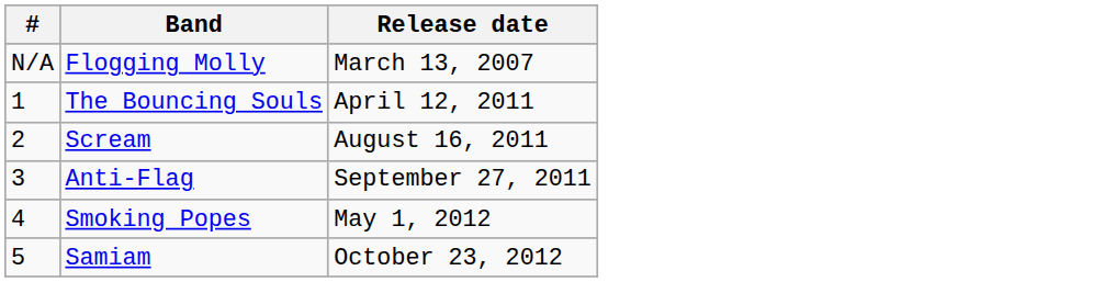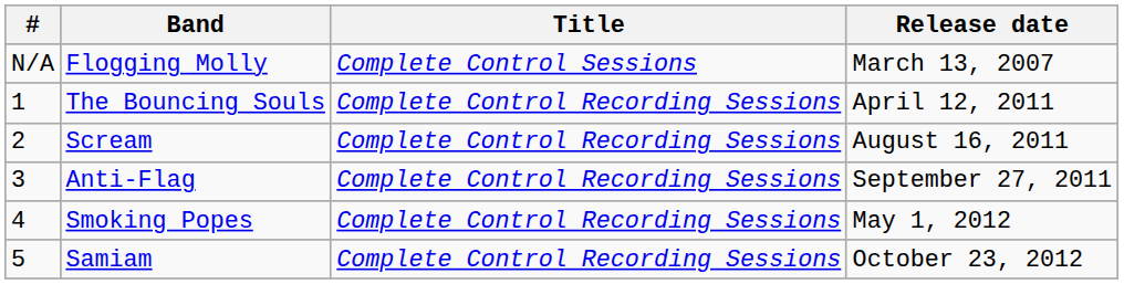 <table class="wikitable">
 <tr>
 <th>#</th>
 <th>Band</th>
+<th>Title</th>
 <th>Release date</th>
 </tr>
 <tr>
 <td>N/A</td>
 <td><a href='#'>Flogging Molly</a></td>
+<td><em><a href='#'>Complete Control Sessions</a></em></td>
 <td>March 13, 2007</td>
 </tr>
 <tr>
 <td>1</td>
 <td><a href='#'>The Bouncing Souls</a></td>
+<td><em><a href='#'>Complete Control Recording Sessions</a></em></td>
 <td>April 12, 2011</td>
 </tr>
 <tr>
 <td>2</td>
 <td><a href='#'>Scream</a></td>
+<td><em><a href='#'>Complete Control Recording Sessions</a></em></td>
 <td>August 16, 2011</td>
 </tr>
 <tr>
 <td>3</td>
 <td><a href='#'>Anti-Flag</a></td>
+<td><em><a href='#'>Complete Control Recording Sessions</a></em></td>
 <td>September 27, 2011</td>
 </tr>
 <tr>
 <td>4</td>
 <td><a href='#'>Smoking Popes</a></td>
+<td><em><a href='#'>Complete Control Recording Sessions</a></em></td>
 <td>May 1, 2012</td>
 </tr>
 <tr>
 <td>5</td>
 <td><a href='#'>Samiam</a></td>
+<td><em><a href='#'>Complete Control Recording Sessions</a></em></td>
 <td>October 23, 2012</td>
 </tr>
 </table>
